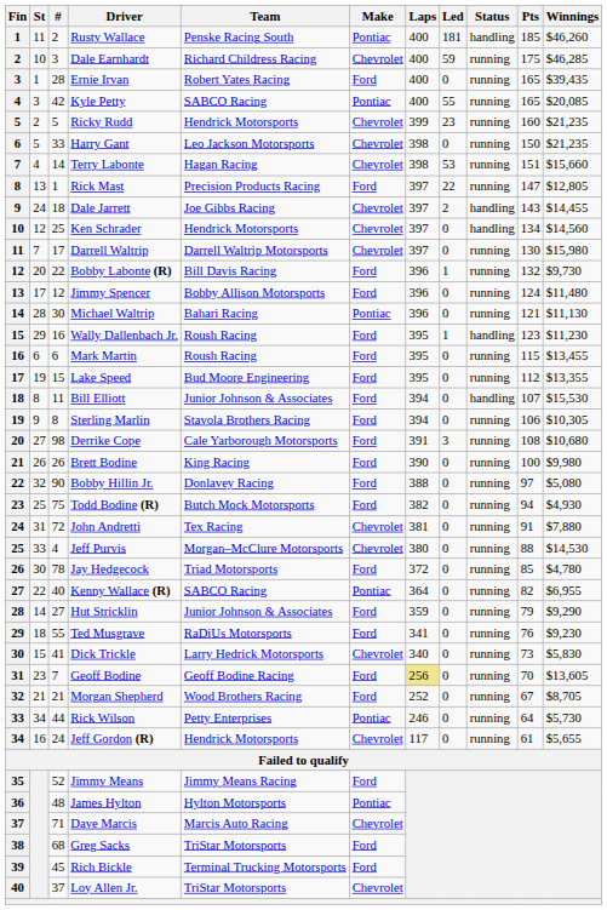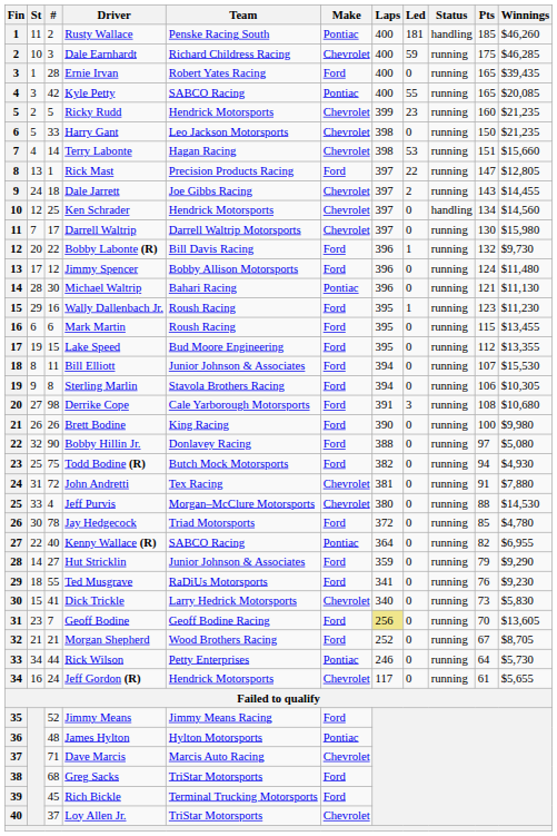 <table class="wikitable" style="font-size:95%">
 <tr>
 <th>Fin</th>
 <th>St</th>
 <th>#</th>
 <th>Driver</th>
 <th>Team</th>
 <th>Make</th>
 <th>Laps</th>
 <th>Led</th>
 <th>Status</th>
 <th>Pts</th>
 <th>Winnings</th>
 </tr>
 <tr>
 <th>1</th>
 <td>11</td>
 <td>2</td>
 <td><a href='#'>Rusty Wallace</a></td>
 <td><a href='#'>Penske Racing South</a></td>
 <td><a href='#'>Pontiac</a></td>
 <td>400</td>
 <td>181</td>
 <td>handling</td>
 <td>185</td>
 <td>$46,260</td>
 </tr>
 <tr>
 <th>2</th>
 <td>10</td>
 <td>3</td>
 <td><a href='#'>Dale Earnhardt</a></td>
 <td><a href='#'>Richard Childress Racing</a></td>
 <td><a href='#'>Chevrolet</a></td>
 <td>400</td>
 <td>59</td>
 <td>running</td>
 <td>175</td>
 <td>$46,285</td>
 </tr>
 <tr>
 <th>3</th>
 <td>1</td>
 <td>28</td>
 <td><a href='#'>Ernie Irvan</a></td>
 <td><a href='#'>Robert Yates Racing</a></td>
 <td><a href='#'>Ford</a></td>
 <td>400</td>
 <td>0</td>
 <td>running</td>
 <td>165</td>
 <td>$39,435</td>
 </tr>
 <tr>
 <th>4</th>
 <td>3</td>
 <td>42</td>
 <td><a href='#'>Kyle Petty</a></td>
 <td><a href='#'>SABCO Racing</a></td>
 <td><a href='#'>Pontiac</a></td>
 <td>400</td>
 <td>55</td>
 <td>running</td>
 <td>165</td>
 <td>$20,085</td>
 </tr>
 <tr>
 <th>5</th>
 <td>2</td>
 <td>5</td>
 <td><a href='#'>Ricky Rudd</a></td>
 <td><a href='#'>Hendrick Motorsports</a></td>
 <td><a href='#'>Chevrolet</a></td>
 <td>399</td>
 <td>23</td>
 <td>running</td>
 <td>160</td>
 <td>$21,235</td>
 </tr>
 <tr>
 <th>6</th>
 <td>5</td>
 <td>33</td>
 <td><a href='#'>Harry Gant</a></td>
 <td><a href='#'>Leo Jackson Motorsports</a></td>
 <td><a href='#'>Chevrolet</a></td>
 <td>398</td>
 <td>0</td>
 <td>running</td>
 <td>150</td>
 <td>$21,235</td>
 </tr>
 <tr>
 <th>7</th>
 <td>4</td>
 <td>14</td>
 <td><a href='#'>Terry Labonte</a></td>
 <td><a href='#'>Hagan Racing</a></td>
 <td><a href='#'>Chevrolet</a></td>
 <td>398</td>
 <td>53</td>
 <td>running</td>
 <td>151</td>
 <td>$15,660</td>
 </tr>
 <tr>
 <th>8</th>
 <td>13</td>
 <td>1</td>
 <td><a href='#'>Rick Mast</a></td>
 <td><a href='#'>Precision Products Racing</a></td>
 <td><a href='#'>Ford</a></td>
 <td>397</td>
 <td>22</td>
 <td>running</td>
 <td>147</td>
 <td>$12,805</td>
 </tr>
 <tr>
 <th>9</th>
 <td>24</td>
 <td>18</td>
 <td><a href='#'>Dale Jarrett</a></td>
 <td><a href='#'>Joe Gibbs Racing</a></td>
 <td><a href='#'>Chevrolet</a></td>
 <td>397</td>
 <td>2</td>
-<td>handling</td>
+<td>running</td>
 <td>143</td>
 <td>$14,455</td>
 </tr>
 <tr>
 <th>10</th>
 <td>12</td>
 <td>25</td>
 <td><a href='#'>Ken Schrader</a></td>
 <td><a href='#'>Hendrick Motorsports</a></td>
 <td><a href='#'>Chevrolet</a></td>
 <td>397</td>
 <td>0</td>
 <td>handling</td>
 <td>134</td>
 <td>$14,560</td>
 </tr>
 <tr>
 <th>11</th>
 <td>7</td>
 <td>17</td>
 <td><a href='#'>Darrell Waltrip</a></td>
 <td><a href='#'>Darrell Waltrip Motorsports</a></td>
 <td><a href='#'>Chevrolet</a></td>
 <td>397</td>
 <td>0</td>
 <td>running</td>
 <td>130</td>
 <td>$15,980</td>
 </tr>
 <tr>
 <th>12</th>
 <td>20</td>
 <td>22</td>
 <td><a href='#'>Bobby Labonte</a> <strong>(R)</strong></td>
 <td><a href='#'>Bill Davis Racing</a></td>
 <td><a href='#'>Ford</a></td>
 <td>396</td>
 <td>1</td>
 <td>running</td>
 <td>132</td>
 <td>$9,730</td>
 </tr>
 <tr>
 <th>13</th>
 <td>17</td>
 <td>12</td>
 <td><a href='#'>Jimmy Spencer</a></td>
 <td><a href='#'>Bobby Allison Motorsports</a></td>
 <td><a href='#'>Ford</a></td>
 <td>396</td>
 <td>0</td>
 <td>running</td>
 <td>124</td>
 <td>$11,480</td>
 </tr>
 <tr>
 <th>14</th>
 <td>28</td>
 <td>30</td>
 <td><a href='#'>Michael Waltrip</a></td>
 <td><a href='#'>Bahari Racing</a></td>
 <td><a href='#'>Pontiac</a></td>
 <td>396</td>
 <td>0</td>
 <td>running</td>
 <td>121</td>
 <td>$11,130</td>
 </tr>
 <tr>
 <th>15</th>
 <td>29</td>
 <td>16</td>
 <td><a href='#'>Wally Dallenbach Jr.</a></td>
 <td><a href='#'>Roush Racing</a></td>
 <td><a href='#'>Ford</a></td>
 <td>395</td>
 <td>1</td>
-<td>handling</td>
+<td>running</td>
 <td>123</td>
 <td>$11,230</td>
 </tr>
 <tr>
 <th>16</th>
 <td>6</td>
 <td>6</td>
 <td><a href='#'>Mark Martin</a></td>
 <td><a href='#'>Roush Racing</a></td>
 <td><a href='#'>Ford</a></td>
 <td>395</td>
 <td>0</td>
 <td>running</td>
 <td>115</td>
 <td>$13,455</td>
 </tr>
 <tr>
 <th>17</th>
 <td>19</td>
 <td>15</td>
 <td><a href='#'>Lake Speed</a></td>
 <td><a href='#'>Bud Moore Engineering</a></td>
 <td><a href='#'>Ford</a></td>
 <td>395</td>
 <td>0</td>
 <td>running</td>
 <td>112</td>
 <td>$13,355</td>
 </tr>
 <tr>
 <th>18</th>
 <td>8</td>
 <td>11</td>
 <td><a href='#'>Bill Elliott</a></td>
 <td><a href='#'>Junior Johnson & Associates</a></td>
 <td><a href='#'>Ford</a></td>
 <td>394</td>
 <td>0</td>
-<td>handling</td>
+<td>running</td>
 <td>107</td>
 <td>$15,530</td>
 </tr>
 <tr>
 <th>19</th>
 <td>9</td>
 <td>8</td>
 <td><a href='#'>Sterling Marlin</a></td>
 <td><a href='#'>Stavola Brothers Racing</a></td>
 <td><a href='#'>Ford</a></td>
 <td>394</td>
 <td>0</td>
 <td>running</td>
 <td>106</td>
 <td>$10,305</td>
 </tr>
 <tr>
 <th>20</th>
 <td>27</td>
 <td>98</td>
 <td><a href='#'>Derrike Cope</a></td>
 <td><a href='#'>Cale Yarborough Motorsports</a></td>
 <td><a href='#'>Ford</a></td>
 <td>391</td>
 <td>3</td>
 <td>running</td>
 <td>108</td>
 <td>$10,680</td>
 </tr>
 <tr>
 <th>21</th>
 <td>26</td>
 <td>26</td>
 <td><a href='#'>Brett Bodine</a></td>
 <td><a href='#'>King Racing</a></td>
 <td><a href='#'>Ford</a></td>
 <td>390</td>
 <td>0</td>
 <td>running</td>
 <td>100</td>
 <td>$9,980</td>
 </tr>
 <tr>
 <th>22</th>
 <td>32</td>
 <td>90</td>
 <td><a href='#'>Bobby Hillin Jr.</a></td>
 <td><a href='#'>Donlavey Racing</a></td>
 <td><a href='#'>Ford</a></td>
 <td>388</td>
 <td>0</td>
 <td>running</td>
 <td>97</td>
 <td>$5,080</td>
 </tr>
 <tr>
 <th>23</th>
 <td>25</td>
 <td>75</td>
 <td><a href='#'>Todd Bodine</a> <strong>(R)</strong></td>
 <td><a href='#'>Butch Mock Motorsports</a></td>
 <td><a href='#'>Ford</a></td>
 <td>382</td>
 <td>0</td>
 <td>running</td>
 <td>94</td>
 <td>$4,930</td>
 </tr>
 <tr>
 <th>24</th>
 <td>31</td>
 <td>72</td>
 <td><a href='#'>John Andretti</a></td>
 <td><a href='#'>Tex Racing</a></td>
 <td><a href='#'>Chevrolet</a></td>
 <td>381</td>
 <td>0</td>
 <td>running</td>
 <td>91</td>
 <td>$7,880</td>
 </tr>
 <tr>
 <th>25</th>
 <td>33</td>
 <td>4</td>
 <td><a href='#'>Jeff Purvis</a></td>
 <td><a href='#'>Morgan–McClure Motorsports</a></td>
 <td><a href='#'>Chevrolet</a></td>
 <td>380</td>
 <td>0</td>
 <td>running</td>
 <td>88</td>
 <td>$14,530</td>
 </tr>
 <tr>
 <th>26</th>
 <td>30</td>
 <td>78</td>
 <td><a href='#'>Jay Hedgecock</a></td>
 <td><a href='#'>Triad Motorsports</a></td>
 <td><a href='#'>Ford</a></td>
 <td>372</td>
 <td>0</td>
 <td>running</td>
 <td>85</td>
 <td>$4,780</td>
 </tr>
 <tr>
 <th>27</th>
 <td>22</td>
 <td>40</td>
 <td><a href='#'>Kenny Wallace</a> <strong>(R)</strong></td>
 <td><a href='#'>SABCO Racing</a></td>
 <td><a href='#'>Pontiac</a></td>
 <td>364</td>
 <td>0</td>
 <td>running</td>
 <td>82</td>
 <td>$6,955</td>
 </tr>
 <tr>
 <th>28</th>
 <td>14</td>
 <td>27</td>
 <td><a href='#'>Hut Stricklin</a></td>
 <td><a href='#'>Junior Johnson & Associates</a></td>
 <td><a href='#'>Ford</a></td>
 <td>359</td>
 <td>0</td>
 <td>running</td>
 <td>79</td>
 <td>$9,290</td>
 </tr>
 <tr>
 <th>29</th>
 <td>18</td>
 <td>55</td>
 <td><a href='#'>Ted Musgrave</a></td>
 <td><a href='#'>RaDiUs Motorsports</a></td>
 <td><a href='#'>Ford</a></td>
 <td>341</td>
 <td>0</td>
 <td>running</td>
 <td>76</td>
 <td>$9,230</td>
 </tr>
 <tr>
 <th>30</th>
 <td>15</td>
 <td>41</td>
 <td><a href='#'>Dick Trickle</a></td>
 <td><a href='#'>Larry Hedrick Motorsports</a></td>
 <td><a href='#'>Chevrolet</a></td>
 <td>340</td>
 <td>0</td>
 <td>running</td>
 <td>73</td>
 <td>$5,830</td>
 </tr>
 <tr>
 <th>31</th>
 <td>23</td>
 <td>7</td>
 <td><a href='#'>Geoff Bodine</a></td>
 <td><a href='#'>Geoff Bodine Racing</a></td>
 <td><a href='#'>Ford</a></td>
 <td style="background: khaki;">256</td>
 <td>0</td>
 <td>running</td>
 <td>70</td>
 <td>$13,605</td>
 </tr>
 <tr>
 <th>32</th>
 <td>21</td>
 <td>21</td>
 <td><a href='#'>Morgan Shepherd</a></td>
 <td><a href='#'>Wood Brothers Racing</a></td>
 <td><a href='#'>Ford</a></td>
 <td>252</td>
 <td>0</td>
 <td>running</td>
 <td>67</td>
 <td>$8,705</td>
 </tr>
 <tr>
 <th>33</th>
 <td>34</td>
 <td>44</td>
 <td><a href='#'>Rick Wilson</a></td>
 <td><a href='#'>Petty Enterprises</a></td>
 <td><a href='#'>Pontiac</a></td>
 <td>246</td>
 <td>0</td>
 <td>running</td>
 <td>64</td>
 <td>$5,730</td>
 </tr>
 <tr>
 <th>34</th>
 <td>16</td>
 <td>24</td>
 <td><a href='#'>Jeff Gordon</a> <strong>(R)</strong></td>
 <td><a href='#'>Hendrick Motorsports</a></td>
 <td><a href='#'>Chevrolet</a></td>
 <td>117</td>
 <td>0</td>
 <td>running</td>
 <td>61</td>
 <td>$5,655</td>
 </tr>
 <tr>
 <th colspan="11">Failed to qualify</th>
 </tr>
 <tr>
 <th>35</th>
 <th rowspan="6"></th>
 <td>52</td>
 <td><a href='#'>Jimmy Means</a></td>
 <td><a href='#'>Jimmy Means Racing</a></td>
 <td><a href='#'>Ford</a></td>
 <th colspan="5" rowspan="6"></th>
 </tr>
 <tr>
 <th>36</th>
 <td>48</td>
 <td><a href='#'>James Hylton</a></td>
 <td><a href='#'>Hylton Motorsports</a></td>
 <td><a href='#'>Pontiac</a></td>
 </tr>
 <tr>
 <th>37</th>
 <td>71</td>
 <td><a href='#'>Dave Marcis</a></td>
 <td><a href='#'>Marcis Auto Racing</a></td>
 <td><a href='#'>Chevrolet</a></td>
 </tr>
 <tr>
 <th>38</th>
 <td>68</td>
 <td><a href='#'>Greg Sacks</a></td>
 <td><a href='#'>TriStar Motorsports</a></td>
 <td><a href='#'>Ford</a></td>
 </tr>
 <tr>
 <th>39</th>
 <td>45</td>
 <td><a href='#'>Rich Bickle</a></td>
 <td><a href='#'>Terminal Trucking Motorsports</a></td>
 <td><a href='#'>Ford</a></td>
 </tr>
 <tr>
 <th>40</th>
 <td>37</td>
 <td><a href='#'>Loy Allen Jr.</a></td>
 <td><a href='#'>TriStar Motorsports</a></td>
 <td><a href='#'>Chevrolet</a></td>
 </tr>
 <tr>
 <th colspan="11"></th>
 </tr>
 </table>
